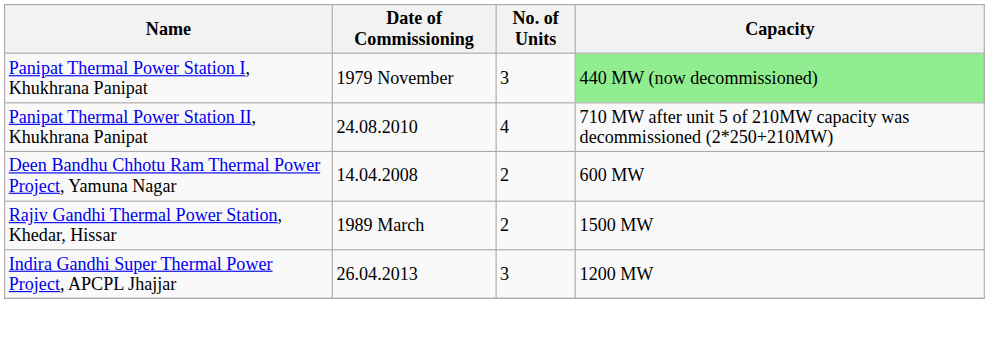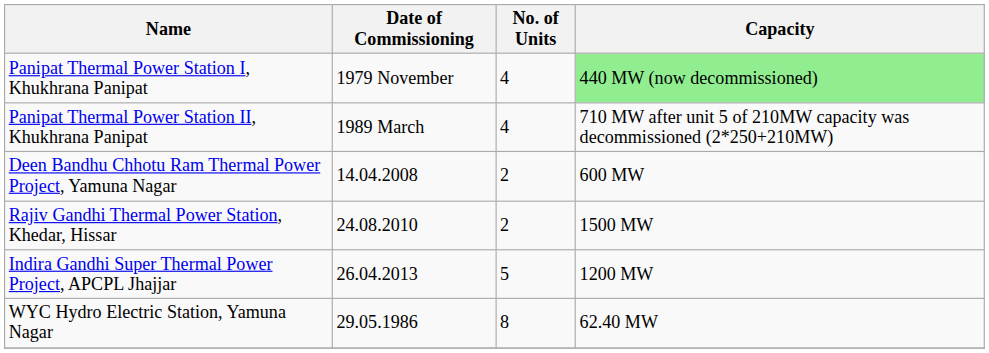 <table class="wikitable">
 <tr>
 <th>Name</th>
 <th>Date of Commissioning</th>
 <th>No. of Units</th>
 <th>Capacity</th>
 </tr>
 <tr>
 <td><a href='#'>Panipat Thermal Power Station I</a>, Khukhrana Panipat</td>
 <td>1979 November</td>
-<td>3</td>
+<td>4</td>
 <td style="background: lightgreen;">440 MW (now decommissioned)</td>
 </tr>
 <tr>
 <td><a href='#'>Panipat Thermal Power Station II</a>, Khukhrana Panipat</td>
-<td>24.08.2010</td>
+<td>1989 March</td>
 <td>4</td>
 <td>710 MW after unit 5 of 210MW capacity was decommissioned (2*250+210MW)</td>
 </tr>
 <tr>
 <td><a href='#'>Deen Bandhu Chhotu Ram Thermal Power Project</a>, Yamuna Nagar</td>
 <td>14.04.2008</td>
 <td>2</td>
 <td>600 MW</td>
 </tr>
 <tr>
 <td><a href='#'>Rajiv Gandhi Thermal Power Station</a>, Khedar, Hissar</td>
-<td>1989 March</td>
+<td>24.08.2010</td>
 <td>2</td>
 <td>1500 MW</td>
 </tr>
 <tr>
 <td><a href='#'>Indira Gandhi Super Thermal Power Project</a>, APCPL Jhajjar</td>
 <td>26.04.2013</td>
-<td>3</td>
+<td>5</td>
 <td>1200 MW</td>
+</tr>
+<tr>
+<td>WYC Hydro Electric Station, Yamuna Nagar</td>
+<td>29.05.1986</td>
+<td>8</td>
+<td>62.40 MW</td>
 </tr>
 <tr>
 </tr>
 </table>
